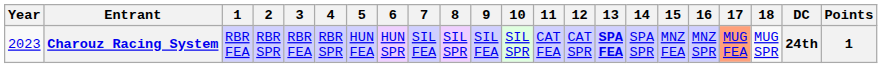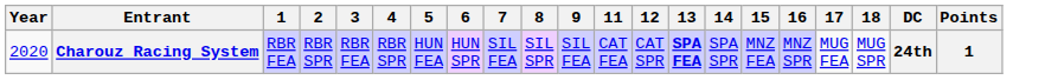 <table class="wikitable" style="text-align:center; font-size:85%">
 <tr>
 <th>Year</th>
 <th>Entrant</th>
 <th>1</th>
 <th>2</th>
 <th>3</th>
 <th>4</th>
 <th>5</th>
 <th>6</th>
 <th>7</th>
 <th>8</th>
 <th>9</th>
-<th>10</th>
 <th>11</th>
 <th>12</th>
 <th>13</th>
 <th>14</th>
 <th>15</th>
 <th>16</th>
 <th>17</th>
 <th>18</th>
 <th>DC</th>
 <th>Points</th>
 </tr>
 <tr>
-<td><a href='#'>2023</a></td>
+<td><a href='#'>2020</a></td>
 <th nowrap><a href='#'>Charouz Racing System</a></th>
 <td style="background:#CFCFFF;"><a href='#'>RBR<br>FEA</a><br></td>
 <td style="background:#CFCFFF;"><a href='#'>RBR<br>SPR</a><br></td>
 <td style="background:#CFCFFF;"><a href='#'>RBR<br>FEA</a><br></td>
 <td style="background:#CFCFFF;"><a href='#'>RBR<br>SPR</a><br></td>
 <td style="background:#CFCFFF;"><a href='#'>HUN<br>FEA</a><br></td>
 <td style="background:#EFCFFF;"><a href='#'>HUN<br>SPR</a><br> </td>
 <td style="background:#CFCFFF;"><a href='#'>SIL<br>FEA</a><br> </td>
 <td style="background:#EFCFFF;"><a href='#'>SIL<br>SPR</a><br> </td>
 <td style="background:#CFCFFF;"><a href='#'>SIL<br>FEA</a><br> </td>
-<td style="background:#DFFFDF;"><a href='#'>SIL<br>SPR</a><br> </td>
 <td style="background:#CFCFFF;"><a href='#'>CAT<br>FEA</a><br> </td>
 <td style="background:#CFCFFF;"><a href='#'>CAT<br>SPR</a><br> </td>
 <td style="background:#CFCFFF;"><strong><a href='#'>SPA<br>FEA</a><br> </strong></td>
 <td style="background:#CFCFFF;"><a href='#'>SPA<br>SPR</a><br> </td>
 <td style="background:#CFCFFF;"><a href='#'>MNZ<br>FEA</a><br> </td>
 <td style="background:#CFCFFF;"><a href='#'>MNZ<br>SPR</a><br> </td>
-<td style="background: lightsalmon;"><a href='#'>MUG<br>FEA</a><br></td>
+<td><a href='#'>MUG<br>FEA</a><br></td>
 <td><a href='#'>MUG<br>SPR</a><br></td>
 <th>24th</th>
 <th>1</th>
 </tr>
 </table>
